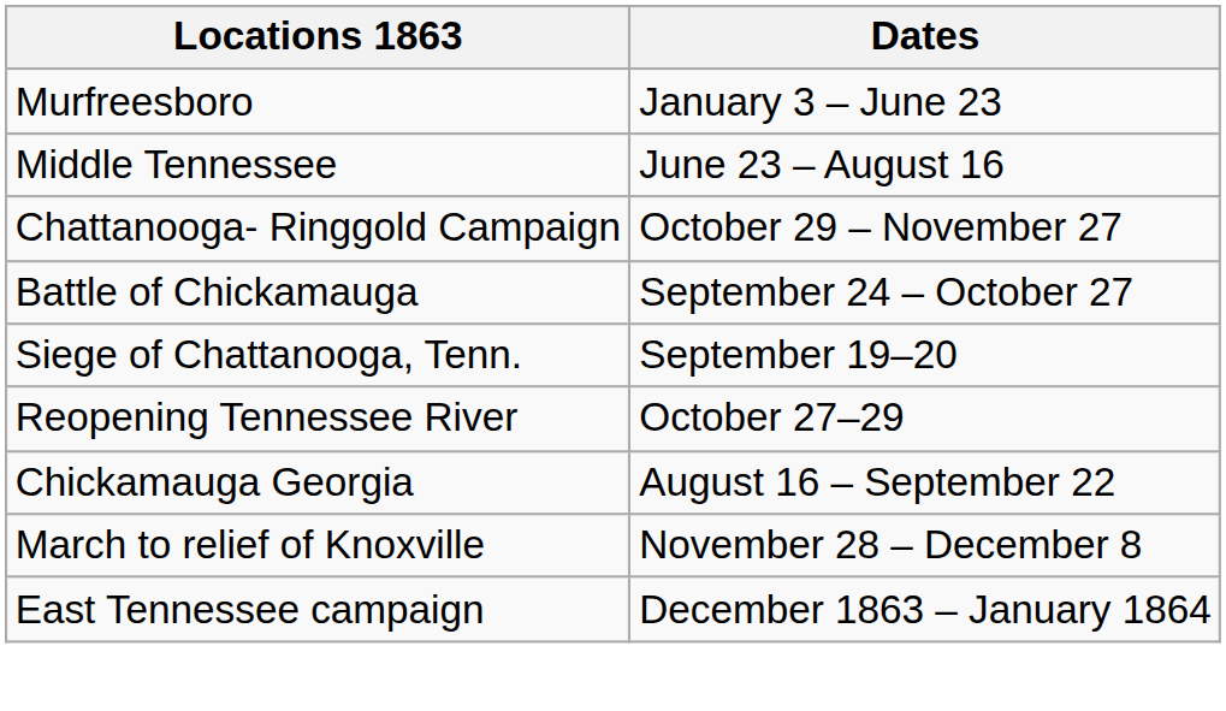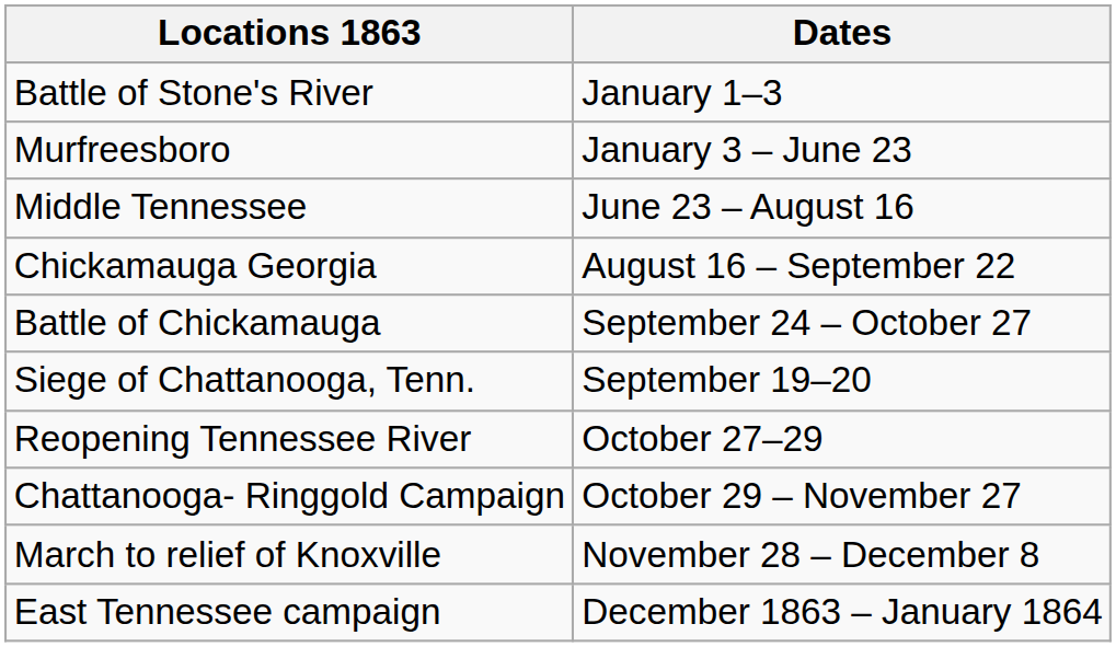 <table class="wikitable">
 <tr>
 <th>Locations 1863</th>
 <th>Dates</th>
+</tr>
+<tr>
+<td>Battle of Stone's River</td>
+<td>January 1–3</td>
 </tr>
 <tr>
 <td>Murfreesboro</td>
 <td>January 3 – June 23</td>
 </tr>
 <tr>
 <td>Middle Tennessee</td>
 <td>June 23 – August 16</td>
 </tr>
 <tr>
-<td>Chattanooga- Ringgold Campaign</td>
-<td>October 29 – November 27</td>
+<td>Chickamauga Georgia</td>
+<td>August 16 – September 22</td>
 </tr>
 <tr>
 <td>Battle of Chickamauga</td>
 <td>September 24 – October 27</td>
 </tr>
 <tr>
 <td>Siege of Chattanooga, Tenn.</td>
 <td>September 19–20</td>
 </tr>
 <tr>
 <td>Reopening Tennessee River</td>
 <td>October 27–29</td>
 </tr>
 <tr>
-<td>Chickamauga Georgia</td>
-<td>August 16 – September 22</td>
+<td>Chattanooga- Ringgold Campaign</td>
+<td>October 29 – November 27</td>
 </tr>
 <tr>
 <td>March to relief of Knoxville</td>
 <td>November 28 – December 8</td>
 </tr>
 <tr>
 <td>East Tennessee campaign</td>
 <td>December 1863 – January 1864</td>
 </tr>
 </table>
